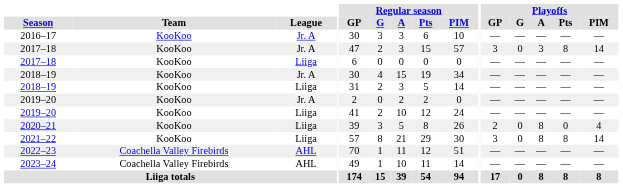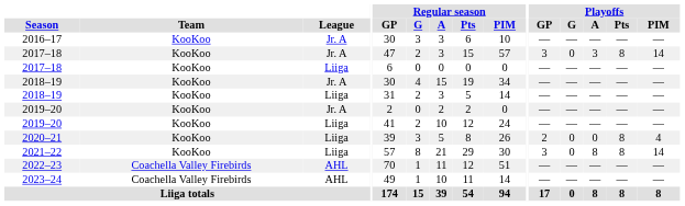 <table border="0" cellpadding="1" cellspacing="0" style="text-align:center; width:60em">
 <tr bgcolor="#e0e0e0">
 <th colspan="3" bgcolor="#ffffff"></th>
 <th rowspan="100" bgcolor="#ffffff"></th>
 <th colspan="5"><a href='#'>Regular season</a></th>
 <th rowspan="100" bgcolor="#ffffff"></th>
 <th colspan="5"><a href='#'>Playoffs</a></th>
 </tr>
 <tr bgcolor="#e0e0e0">
 <th><a href='#'>Season</a></th>
 <th>Team</th>
 <th>League</th>
 <th>GP</th>
 <th><a href='#'>G</a></th>
 <th><a href='#'>A</a></th>
 <th><a href='#'>Pts</a></th>
 <th><a href='#'>PIM</a></th>
 <th>GP</th>
 <th>G</th>
 <th>A</th>
 <th>Pts</th>
 <th>PIM</th>
 </tr>
 <tr>
 <td>2016–17</td>
 <td><a href='#'>KooKoo</a></td>
 <td><a href='#'>Jr. A</a></td>
 <td>30</td>
 <td>3</td>
 <td>3</td>
 <td>6</td>
 <td>10</td>
 <td>—</td>
 <td>—</td>
 <td>—</td>
 <td>—</td>
 <td>—</td>
 </tr>
 <tr bgcolor="#f0f0f0">
 <td>2017–18</td>
 <td>KooKoo</td>
 <td>Jr. A</td>
 <td>47</td>
 <td>2</td>
 <td>3</td>
 <td>15</td>
 <td>57</td>
 <td>3</td>
 <td>0</td>
 <td>3</td>
 <td>8</td>
 <td>14</td>
 </tr>
 <tr>
 <td><a href='#'>2017–18</a></td>
 <td>KooKoo</td>
 <td><a href='#'>Liiga</a></td>
 <td>6</td>
 <td>0</td>
 <td>0</td>
 <td>0</td>
 <td>0</td>
 <td>—</td>
 <td>—</td>
 <td>—</td>
 <td>—</td>
 <td>—</td>
 </tr>
 <tr bgcolor="#f0f0f0">
 <td>2018–19</td>
 <td>KooKoo</td>
 <td>Jr. A</td>
 <td>30</td>
 <td>4</td>
 <td>15</td>
 <td>19</td>
 <td>34</td>
 <td>—</td>
 <td>—</td>
 <td>—</td>
 <td>—</td>
 <td>—</td>
 </tr>
 <tr>
 <td><a href='#'>2018–19</a></td>
 <td>KooKoo</td>
 <td>Liiga</td>
 <td>31</td>
 <td>2</td>
 <td>3</td>
 <td>5</td>
 <td>14</td>
 <td>—</td>
 <td>—</td>
 <td>—</td>
 <td>—</td>
 <td>—</td>
 </tr>
 <tr bgcolor="#f0f0f0">
 <td>2019–20</td>
 <td>KooKoo</td>
 <td>Jr. A</td>
 <td>2</td>
 <td>0</td>
 <td>2</td>
 <td>2</td>
 <td>0</td>
 <td>—</td>
 <td>—</td>
 <td>—</td>
 <td>—</td>
 <td>—</td>
 </tr>
 <tr>
 <td><a href='#'>2019–20</a></td>
 <td>KooKoo</td>
 <td>Liiga</td>
 <td>41</td>
 <td>2</td>
 <td>10</td>
 <td>12</td>
 <td>24</td>
 <td>—</td>
 <td>—</td>
 <td>—</td>
 <td>—</td>
 <td>—</td>
 </tr>
 <tr bgcolor="#f0f0f0">
 <td><a href='#'>2020–21</a></td>
 <td>KooKoo</td>
 <td>Liiga</td>
 <td>39</td>
 <td>3</td>
 <td>5</td>
 <td>8</td>
 <td>26</td>
 <td>2</td>
 <td>0</td>
+<td>0</td>
 <td>8</td>
-<td>0</td>
 <td>4</td>
 </tr>
 <tr>
 <td><a href='#'>2021–22</a></td>
 <td>KooKoo</td>
 <td>Liiga</td>
 <td>57</td>
 <td>8</td>
 <td>21</td>
 <td>29</td>
 <td>30</td>
 <td>3</td>
 <td>0</td>
 <td>8</td>
 <td>8</td>
 <td>14</td>
 </tr>
 <tr bgcolor="#f0f0f0">
 <td><a href='#'>2022–23</a></td>
 <td><a href='#'>Coachella Valley Firebirds</a></td>
 <td><a href='#'>AHL</a></td>
 <td>70</td>
 <td>1</td>
 <td>11</td>
 <td>12</td>
 <td>51</td>
 <td>—</td>
 <td>—</td>
 <td>—</td>
 <td>—</td>
 <td>—</td>
 </tr>
 <tr>
 <td><a href='#'>2023–24</a></td>
 <td>Coachella Valley Firebirds</td>
 <td>AHL</td>
 <td>49</td>
 <td>1</td>
 <td>10</td>
 <td>11</td>
 <td>14</td>
 <td>—</td>
 <td>—</td>
 <td>—</td>
 <td>—</td>
 <td>—</td>
 </tr>
 <tr bgcolor="#e0e0e0">
 <th colspan="3">Liiga totals</th>
 <th>174</th>
 <th>15</th>
 <th>39</th>
 <th>54</th>
 <th>94</th>
 <th>17</th>
 <th>0</th>
 <th>8</th>
 <th>8</th>
 <th>8</th>
 </tr>
 </table>
